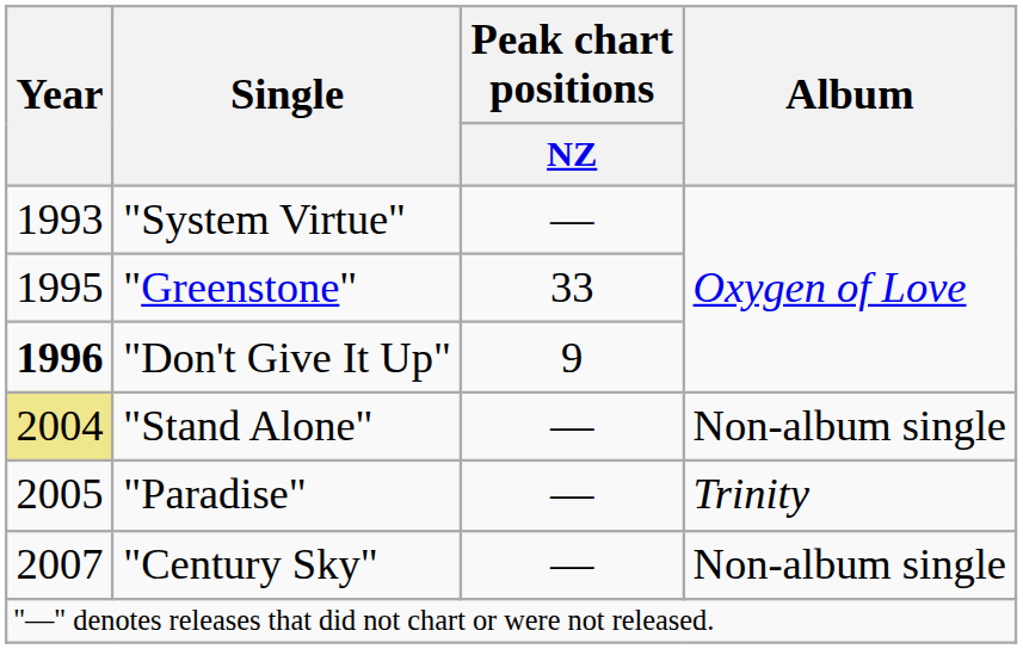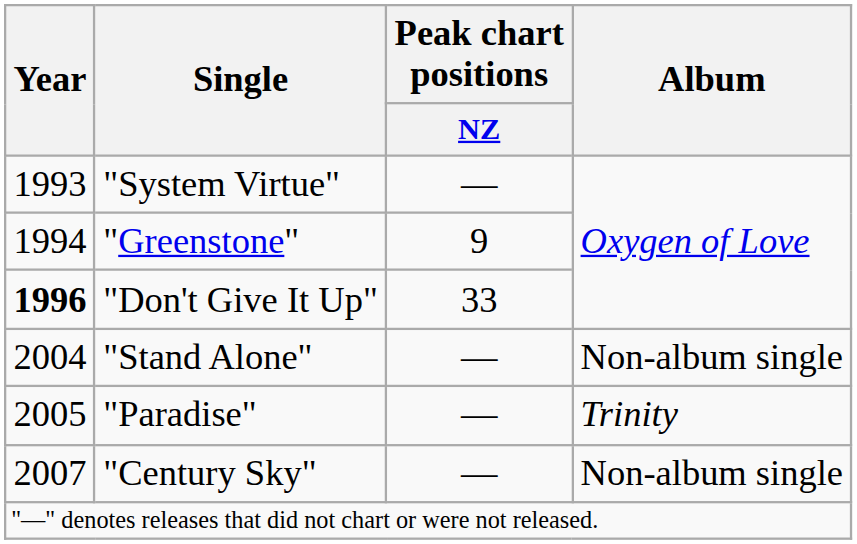 <table class="wikitable plainrowheaders">
 <tr>
 <th rowspan="2">Year</th>
 <th rowspan="2">Single</th>
 <th>Peak chart<br>positions</th>
 <th rowspan="2">Album</th>
 </tr>
 <tr style="font-size:smaller;">
 <th><a href='#'>NZ</a></th>
 </tr>
 <tr>
 <td>1993</td>
 <td>"System Virtue"</td>
 <td align="center">—</td>
 <td rowspan="3"><em><a href='#'>Oxygen of Love</a></em></td>
 </tr>
 <tr>
-<td>1995</td>
+<td>1994</td>
 <td>"<a href='#'>Greenstone</a>"</td>
-<td align="center">33</td>
+<td align="center">9</td>
 </tr>
 <tr>
 <td><strong>1996</strong></td>
 <td>"Don't Give It Up"</td>
-<td align="center">9</td>
+<td align="center">33</td>
 </tr>
 <tr>
-<td style="background: khaki;">2004</td>
+<td>2004</td>
 <td>"Stand Alone"</td>
 <td align="center">—</td>
 <td>Non-album single</td>
 </tr>
 <tr>
 <td>2005</td>
 <td>"Paradise"</td>
 <td align="center">—</td>
 <td><em>Trinity</em></td>
 </tr>
 <tr>
 <td>2007</td>
 <td>"Century Sky"</td>
 <td align="center">—</td>
 <td>Non-album single</td>
 </tr>
 <tr>
 <td colspan="20" style="font-size:8pt">"—" denotes releases that did not chart or were not released.</td>
 </tr>
 </table>
